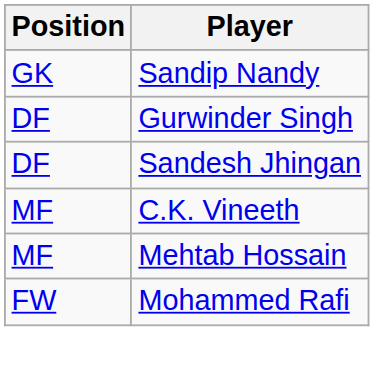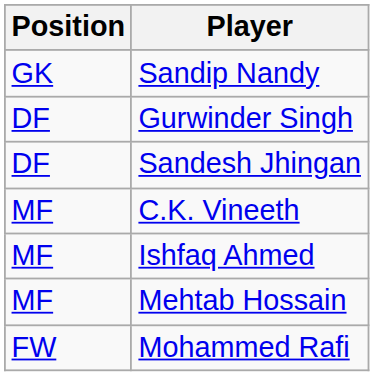 <table class="wikitable sortable">
 <tr>
 <th>Position</th>
 <th>Player</th>
 </tr>
 <tr>
 <td><a href='#'>GK</a></td>
 <td> <a href='#'>Sandip Nandy</a></td>
 </tr>
 <tr>
 <td><a href='#'>DF</a></td>
 <td> <a href='#'>Gurwinder Singh</a></td>
 </tr>
 <tr>
 <td><a href='#'>DF</a></td>
 <td> <a href='#'>Sandesh Jhingan</a></td>
 </tr>
 <tr>
 <td><a href='#'>MF</a></td>
 <td> <a href='#'>C.K. Vineeth</a></td>
 </tr>
 <tr>
 <td><a href='#'>MF</a></td>
+<td> <a href='#'>Ishfaq Ahmed</a></td>
+</tr>
+<tr>
+<td><a href='#'>MF</a></td>
 <td> <a href='#'>Mehtab Hossain</a></td>
 </tr>
 <tr>
 <td><a href='#'>FW</a></td>
 <td> <a href='#'>Mohammed Rafi</a></td>
 </tr>
 </table>
